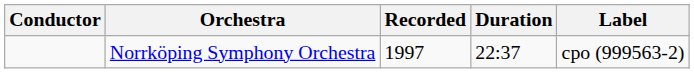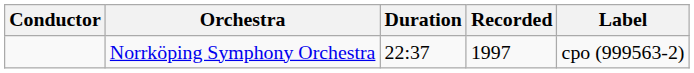 <table class="wikitable sortable">
 <tr>
 <th scope="col">Conductor</th>
 <th scope="col">Orchestra</th>
+<th scope="col">Duration</th>
 <th scope="col">Recorded</th>
-<th scope="col">Duration</th>
 <th scope="col">Label</th>
 </tr>
 <tr>
 <td></td>
 <td><a href='#'>Norrköping Symphony Orchestra</a></td>
+<td>22:37</td>
 <td>1997</td>
-<td>22:37</td>
 <td>cpo (999563-2)</td>
 </tr>
 </table>
